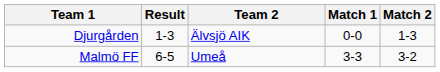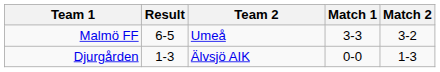 <table class="wikitable">
 <tr>
 <th width="160">Team 1</th>
 <th>Result</th>
 <th width="160">Team 2</th>
 <th>Match 1</th>
 <th>Match 2</th>
 </tr>
 <tr>
+<td style="text-align:right;"><a href='#'>Malmö FF</a></td>
+<td style="text-align:center;">6-5</td>
+<td style="text-align:left;"><a href='#'>Umeå</a></td>
+<td style="text-align:center;">3-3</td>
+<td style="text-align:center;">3-2</td>
+</tr>
+<tr>
 <td style="text-align:right;"><a href='#'>Djurgården</a></td>
 <td style="text-align:center;">1-3</td>
 <td style="text-align:left;"><a href='#'>Älvsjö AIK</a></td>
 <td style="text-align:center;">0-0</td>
 <td style="text-align:center;">1-3</td>
 </tr>
-<tr>
-<td style="text-align:right;"><a href='#'>Malmö FF</a></td>
-<td style="text-align:center;">6-5</td>
-<td style="text-align:left;"><a href='#'>Umeå</a></td>
-<td style="text-align:center;">3-3</td>
-<td style="text-align:center;">3-2</td>
-</tr>
 </table>
